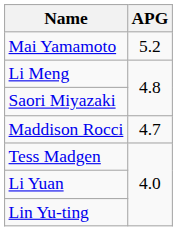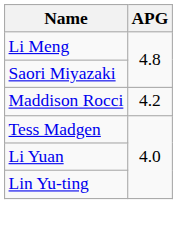 <table class=wikitable>
 <tr>
 <th>Name</th>
 <th>APG</th>
-</tr>
-<tr>
-<td> <a href='#'>Mai Yamamoto</a></td>
-<td align=center>5.2</td>
 </tr>
 <tr>
 <td> <a href='#'>Li Meng</a></td>
 <td align=center rowspan=2>4.8</td>
 </tr>
 <tr>
 <td> <a href='#'>Saori Miyazaki</a></td>
 </tr>
 <tr>
 <td> <a href='#'>Maddison Rocci</a></td>
-<td align=center>4.7</td>
+<td align=center>4.2</td>
 </tr>
 <tr>
 <td> <a href='#'>Tess Madgen</a></td>
 <td align=center rowspan=3>4.0</td>
 </tr>
 <tr>
 <td> <a href='#'>Li Yuan</a></td>
 </tr>
 <tr>
 <td> <a href='#'>Lin Yu-ting</a></td>
 </tr>
 </table>
